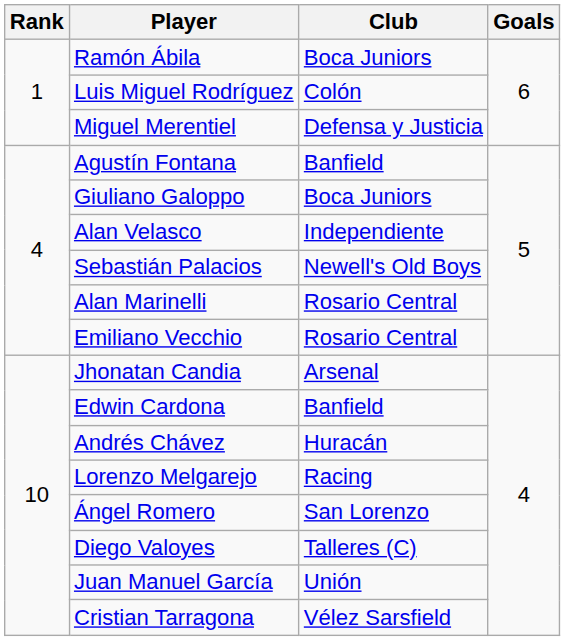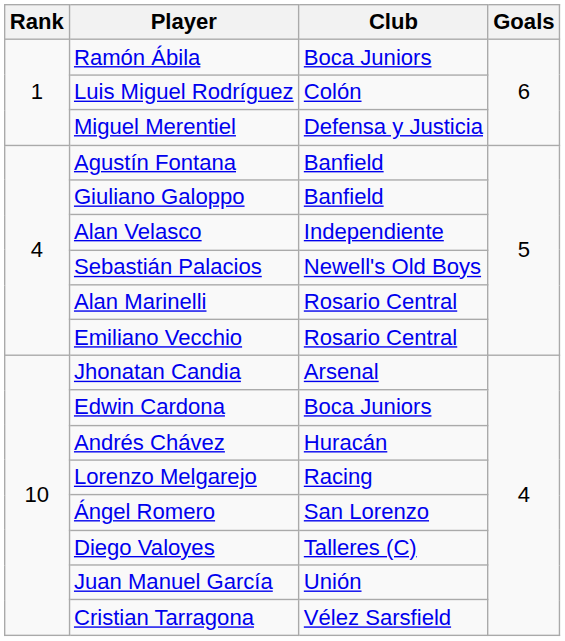 <table class="wikitable" border="1">
 <tr>
 <th>Rank</th>
 <th>Player</th>
 <th>Club</th>
 <th>Goals</th>
 </tr>
 <tr>
 <td align=center rowspan=3>1</td>
 <td> <a href='#'>Ramón Ábila</a></td>
 <td><a href='#'>Boca Juniors</a></td>
 <td align=center rowspan=3>6</td>
 </tr>
 <tr>
 <td> <a href='#'>Luis Miguel Rodríguez</a></td>
 <td><a href='#'>Colón</a></td>
 </tr>
 <tr>
 <td> <a href='#'>Miguel Merentiel</a></td>
 <td><a href='#'>Defensa y Justicia</a></td>
 </tr>
 <tr>
 <td align=center rowspan=6>4</td>
 <td> <a href='#'>Agustín Fontana</a></td>
 <td><a href='#'>Banfield</a></td>
 <td align=center rowspan=6>5</td>
 </tr>
 <tr>
 <td> <a href='#'>Giuliano Galoppo</a></td>
-<td><a href='#'>Boca Juniors</a></td>
+<td><a href='#'>Banfield</a></td>
 </tr>
 <tr>
 <td> <a href='#'>Alan Velasco</a></td>
 <td><a href='#'>Independiente</a></td>
 </tr>
 <tr>
 <td> <a href='#'>Sebastián Palacios</a></td>
 <td><a href='#'>Newell's Old Boys</a></td>
 </tr>
 <tr>
 <td> <a href='#'>Alan Marinelli</a></td>
 <td><a href='#'>Rosario Central</a></td>
 </tr>
 <tr>
 <td> <a href='#'>Emiliano Vecchio</a></td>
 <td><a href='#'>Rosario Central</a></td>
 </tr>
 <tr>
 <td align=center rowspan=8>10</td>
 <td> <a href='#'>Jhonatan Candia</a></td>
 <td><a href='#'>Arsenal</a></td>
 <td align=center rowspan=8>4</td>
 </tr>
 <tr>
 <td> <a href='#'>Edwin Cardona</a></td>
-<td><a href='#'>Banfield</a></td>
+<td><a href='#'>Boca Juniors</a></td>
 </tr>
 <tr>
 <td> <a href='#'>Andrés Chávez</a></td>
 <td><a href='#'>Huracán</a></td>
 </tr>
 <tr>
 <td> <a href='#'>Lorenzo Melgarejo</a></td>
 <td><a href='#'>Racing</a></td>
 </tr>
 <tr>
 <td> <a href='#'>Ángel Romero</a></td>
 <td><a href='#'>San Lorenzo</a></td>
 </tr>
 <tr>
 <td> <a href='#'>Diego Valoyes</a></td>
 <td><a href='#'>Talleres (C)</a></td>
 </tr>
 <tr>
 <td> <a href='#'>Juan Manuel García</a></td>
 <td><a href='#'>Unión</a></td>
 </tr>
 <tr>
 <td> <a href='#'>Cristian Tarragona</a></td>
 <td><a href='#'>Vélez Sarsfield</a></td>
 </tr>
 </table>
